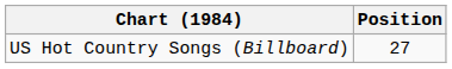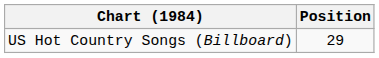 <table class="wikitable">
 <tr>
 <th>Chart (1984)</th>
 <th>Position</th>
 </tr>
 <tr>
 <td>US Hot Country Songs (<em>Billboard</em>)</td>
-<td align="center">27</td>
+<td align="center">29</td>
 </tr>
 </table>
